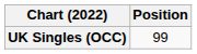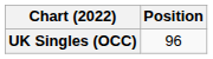 <table class="wikitable plainrowheaders" style="text-align:center">
 <tr>
 <th scope="col">Chart (2022)</th>
 <th scope="col">Position</th>
 </tr>
 <tr>
 <th scope="row">UK Singles (OCC)</th>
-<td>99</td>
+<td>96</td>
 </tr>
 </table>
